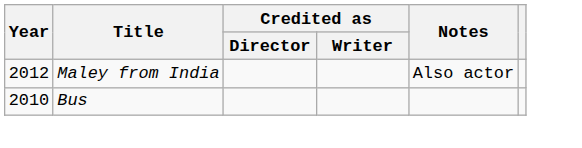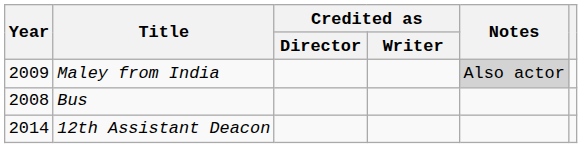 <table class="wikitable">
 <tr>
 <th rowspan="2">Year</th>
 <th rowspan="2">Title</th>
 <th colspan="2">Credited as</th>
 <th rowspan="2" scope="col" class="unsortable">Notes</th>
 <th rowspan="2" scope="col" class="unsortable"></th>
 </tr>
 <tr>
 <th width="65">Director</th>
 <th width="65">Writer</th>
 </tr>
 <tr>
-<td>2012</td>
+<td>2009</td>
 <td><em>Maley from India</em></td>
 <td></td>
 <td></td>
-<td>Also actor</td>
+<td style="background: lightgrey;">Also actor</td>
 <td></td>
 </tr>
 <tr>
-<td>2010</td>
+<td>2008</td>
 <td><em>Bus</em></td>
 <td></td>
 <td></td>
 <td></td>
 <td></td>
 </tr>
+<tr>
+<td>2014</td>
+<td><em>12th Assistant Deacon</em></td>
+<td></td>
+<td></td>
+<td></td>
+<td></td>
+</tr>
 </table>
